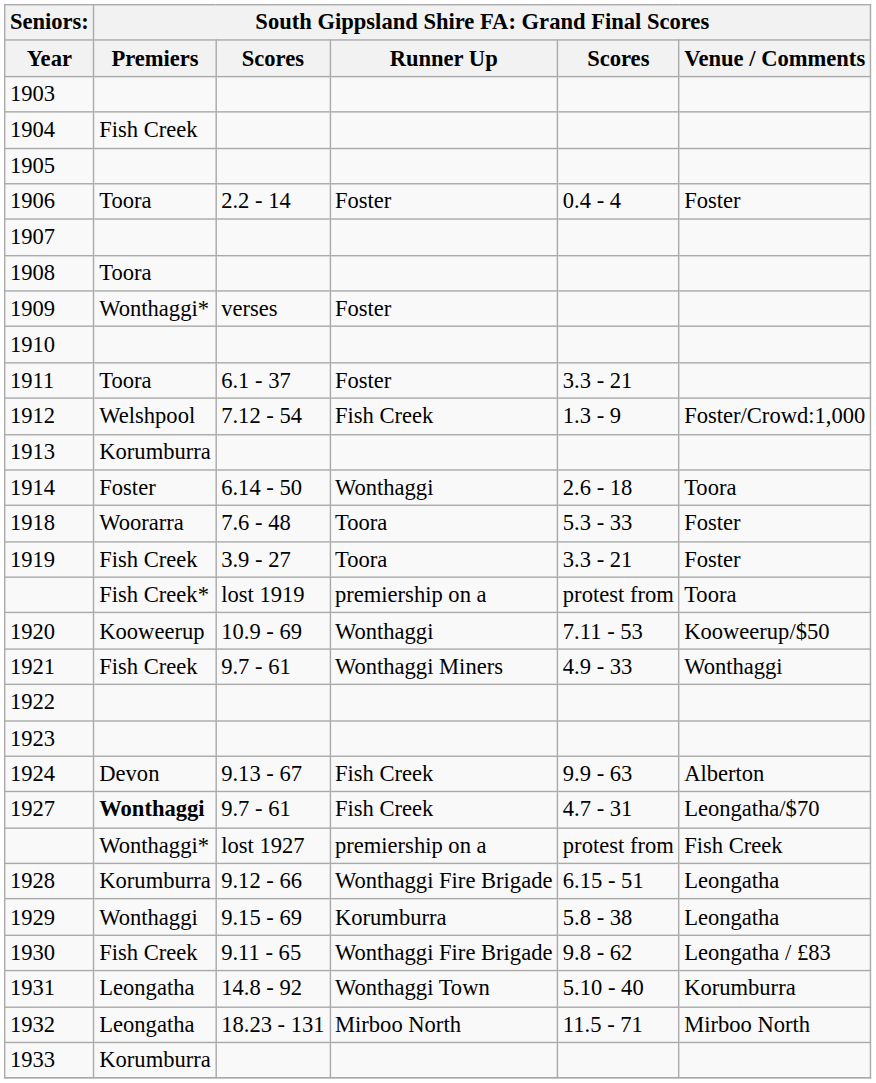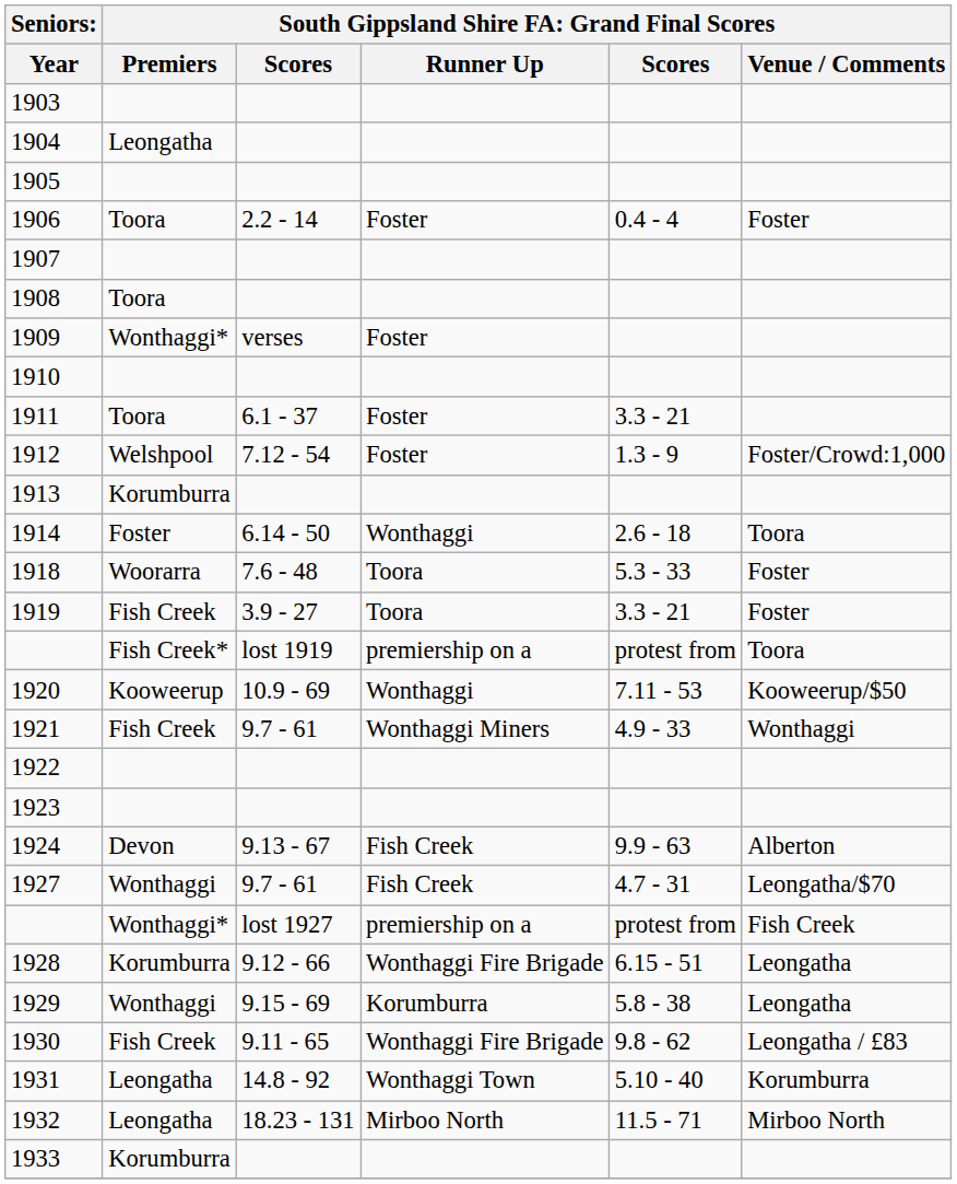 <table class="wikitable collapsible collapsed">
 <tr>
 <th>Seniors:</th>
 <th colspan=9>South Gippsland Shire FA: Grand Final Scores</th>
 </tr>
 <tr>
 <th>Year</th>
 <th>Premiers</th>
 <th>Scores</th>
 <th>Runner Up</th>
 <th>Scores</th>
 <th>Venue / Comments</th>
 </tr>
 <tr>
 <td>1903</td>
 <td></td>
 <td></td>
 <td></td>
 <td></td>
 <td></td>
 </tr>
 <tr>
 <td>1904</td>
-<td>Fish Creek</td>
+<td>Leongatha</td>
 <td></td>
 <td></td>
 <td></td>
 <td></td>
 </tr>
 <tr>
 <td>1905</td>
 <td></td>
 <td></td>
 <td></td>
 <td></td>
 <td></td>
 </tr>
 <tr>
 <td>1906</td>
 <td>Toora</td>
 <td>2.2 - 14</td>
 <td>Foster</td>
 <td>0.4 - 4</td>
 <td>Foster</td>
 </tr>
 <tr>
 <td>1907</td>
 <td></td>
 <td></td>
 <td></td>
 <td></td>
 <td></td>
 </tr>
 <tr>
 <td>1908</td>
 <td>Toora</td>
 <td></td>
 <td></td>
 <td></td>
 <td></td>
 </tr>
 <tr>
 <td>1909</td>
 <td>Wonthaggi*</td>
 <td>verses</td>
 <td>Foster</td>
 <td></td>
 <td></td>
 </tr>
 <tr>
 <td>1910</td>
 <td></td>
 <td></td>
 <td></td>
 <td></td>
 <td></td>
 </tr>
 <tr>
 <td>1911</td>
 <td>Toora</td>
 <td>6.1 - 37</td>
 <td>Foster</td>
 <td>3.3 - 21</td>
 <td></td>
 </tr>
 <tr>
 <td>1912</td>
 <td>Welshpool</td>
 <td>7.12 - 54</td>
-<td>Fish Creek</td>
+<td>Foster</td>
 <td>1.3 - 9</td>
 <td>Foster/Crowd:1,000</td>
 </tr>
 <tr>
 <td>1913</td>
 <td>Korumburra</td>
 <td></td>
 <td></td>
 <td></td>
 <td></td>
 </tr>
 <tr>
 <td>1914</td>
 <td>Foster</td>
 <td>6.14 - 50</td>
 <td>Wonthaggi</td>
 <td>2.6 - 18</td>
 <td>Toora</td>
 </tr>
 <tr>
 <td>1918</td>
 <td>Woorarra</td>
 <td>7.6 - 48</td>
 <td>Toora</td>
 <td>5.3 - 33</td>
 <td>Foster</td>
 </tr>
 <tr>
 <td>1919</td>
 <td>Fish Creek</td>
 <td>3.9 - 27</td>
 <td>Toora</td>
 <td>3.3 - 21</td>
 <td>Foster</td>
 </tr>
 <tr>
 <td></td>
 <td>Fish Creek*</td>
 <td>lost 1919</td>
 <td>premiership on a</td>
 <td>protest from</td>
 <td>Toora</td>
 </tr>
 <tr>
 <td>1920</td>
 <td>Kooweerup</td>
 <td>10.9 - 69</td>
 <td>Wonthaggi</td>
 <td>7.11 - 53</td>
 <td>Kooweerup/$50</td>
 </tr>
 <tr>
 <td>1921</td>
 <td>Fish Creek</td>
 <td>9.7 - 61</td>
 <td>Wonthaggi Miners</td>
 <td>4.9 - 33</td>
 <td>Wonthaggi</td>
 </tr>
 <tr>
 <td>1922</td>
 <td></td>
 <td></td>
 <td></td>
 <td></td>
 <td></td>
 </tr>
 <tr>
 <td>1923</td>
 <td></td>
 <td></td>
 <td></td>
 <td></td>
 <td></td>
 </tr>
 <tr>
 <td>1924</td>
 <td>Devon</td>
 <td>9.13 - 67</td>
 <td>Fish Creek</td>
 <td>9.9 - 63</td>
 <td>Alberton</td>
 </tr>
 <tr>
 <td>1927</td>
-<td><strong>Wonthaggi</strong></td>
+<td>Wonthaggi</td>
 <td>9.7 - 61</td>
 <td>Fish Creek</td>
 <td>4.7 - 31</td>
 <td>Leongatha/$70</td>
 </tr>
 <tr>
 <td></td>
 <td>Wonthaggi*</td>
 <td>lost 1927</td>
 <td>premiership on a</td>
 <td>protest from</td>
 <td>Fish Creek</td>
 </tr>
 <tr>
 <td>1928</td>
 <td>Korumburra</td>
 <td>9.12 - 66</td>
 <td>Wonthaggi Fire Brigade</td>
 <td>6.15 - 51</td>
 <td>Leongatha</td>
 </tr>
 <tr>
 <td>1929</td>
 <td>Wonthaggi</td>
 <td>9.15 - 69</td>
 <td>Korumburra</td>
 <td>5.8 - 38</td>
 <td>Leongatha</td>
 </tr>
 <tr>
 <td>1930</td>
 <td>Fish Creek</td>
 <td>9.11 - 65</td>
 <td>Wonthaggi Fire Brigade</td>
 <td>9.8 - 62</td>
 <td>Leongatha / £83</td>
 </tr>
 <tr>
 <td>1931</td>
 <td>Leongatha</td>
 <td>14.8 - 92</td>
 <td>Wonthaggi Town</td>
 <td>5.10 - 40</td>
 <td>Korumburra</td>
 </tr>
 <tr>
 <td>1932</td>
 <td>Leongatha</td>
 <td>18.23 - 131</td>
 <td>Mirboo North</td>
 <td>11.5 - 71</td>
 <td>Mirboo North</td>
 </tr>
 <tr>
 <td>1933</td>
 <td>Korumburra</td>
 <td></td>
 <td></td>
 <td></td>
 <td></td>
 </tr>
 <tr>
 </tr>
 </table>
